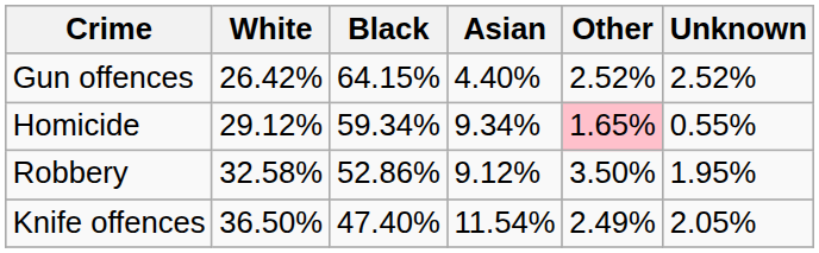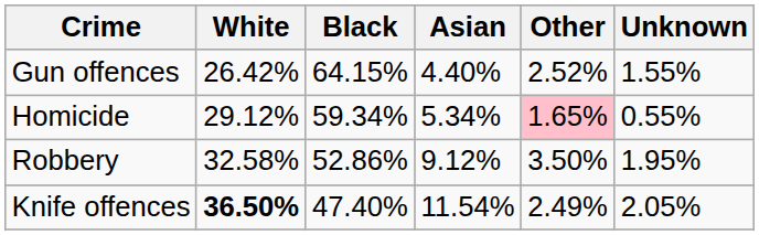 <table class="wikitable sortable">
 <tr>
 <th>Crime</th>
 <th>White</th>
 <th>Black</th>
 <th>Asian</th>
 <th>Other</th>
 <th>Unknown</th>
 </tr>
 <tr>
 <td>Gun offences</td>
 <td>26.42%</td>
 <td>64.15%</td>
 <td>4.40%</td>
 <td>2.52%</td>
-<td>2.52%</td>
+<td>1.55%</td>
 </tr>
 <tr>
 <td>Homicide</td>
 <td>29.12%</td>
 <td>59.34%</td>
-<td>9.34%</td>
+<td>5.34%</td>
 <td style="background: pink;">1.65%</td>
 <td>0.55%</td>
 </tr>
 <tr>
 <td>Robbery</td>
 <td>32.58%</td>
 <td>52.86%</td>
 <td>9.12%</td>
 <td>3.50%</td>
 <td>1.95%</td>
 </tr>
 <tr>
 <td>Knife offences</td>
-<td>36.50%</td>
+<td><strong>36.50%</strong></td>
 <td>47.40%</td>
 <td>11.54%</td>
 <td>2.49%</td>
 <td>2.05%</td>
 </tr>
 </table>
